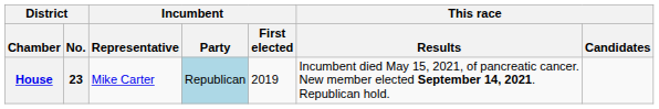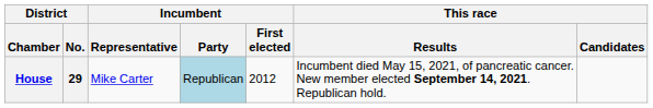 <table class="wikitable sortable">
 <tr valign=bottom>
 <th colspan="2">District</th>
 <th colspan="3">Incumbent</th>
 <th colspan="2">This race</th>
 </tr>
 <tr valign=bottom>
 <th>Chamber</th>
 <th>No.</th>
 <th>Representative</th>
 <th>Party</th>
 <th>First<br>elected</th>
 <th>Results</th>
 <th>Candidates</th>
 </tr>
 <tr>
 <th><a href='#'>House</a></th>
-<th>23</th>
+<th>29</th>
 <td><a href='#'>Mike Carter</a></td>
 <td style="background: lightblue;">Republican</td>
-<td>2019</td>
+<td>2012</td>
 <td>Incumbent died May 15, 2021, of pancreatic cancer.<br>New member elected <strong>September 14, 2021</strong>.<br> Republican hold.</td>
 <td nowrap></td>
 </tr>
 </table>
